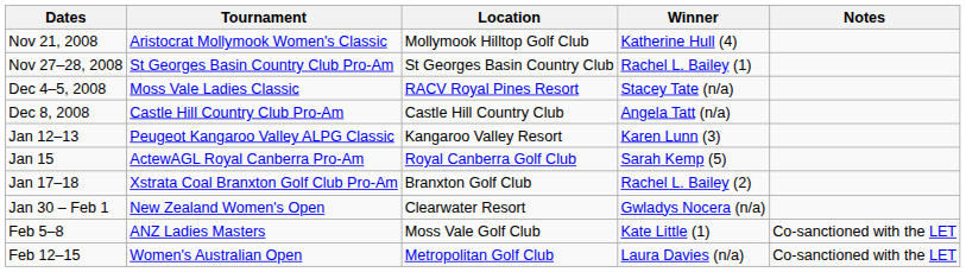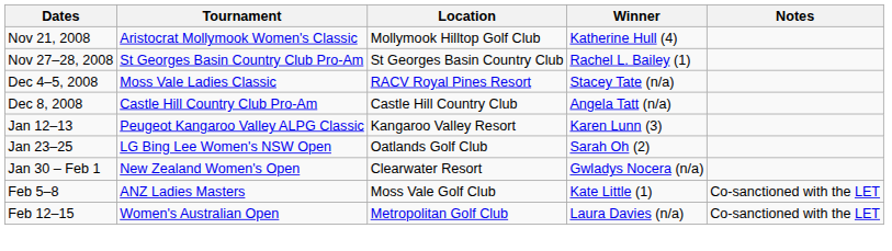 <table class="wikitable sortable" style="font-size:95%">
 <tr>
 <th>Dates</th>
 <th>Tournament</th>
 <th>Location</th>
 <th>Winner</th>
 <th>Notes</th>
 </tr>
 <tr>
 <td>Nov 21, 2008</td>
 <td><a href='#'>Aristocrat Mollymook Women's Classic</a></td>
 <td>Mollymook Hilltop Golf Club</td>
 <td> <a href='#'>Katherine Hull</a> (4)</td>
 <td></td>
 </tr>
 <tr>
 <td>Nov 27–28, 2008</td>
 <td><a href='#'>St Georges Basin Country Club Pro-Am</a></td>
 <td>St Georges Basin Country Club</td>
 <td> <a href='#'>Rachel L. Bailey</a> (1)</td>
 <td></td>
 </tr>
 <tr>
 <td>Dec 4–5, 2008</td>
 <td><a href='#'>Moss Vale Ladies Classic</a></td>
 <td><a href='#'>RACV Royal Pines Resort</a></td>
 <td> <a href='#'>Stacey Tate</a> (n/a)</td>
 <td></td>
 </tr>
 <tr>
 <td>Dec 8, 2008</td>
 <td><a href='#'>Castle Hill Country Club Pro-Am</a></td>
 <td>Castle Hill Country Club</td>
 <td> <a href='#'>Angela Tatt</a> (n/a)</td>
 <td></td>
 </tr>
 <tr>
 <td>Jan 12–13</td>
 <td><a href='#'>Peugeot Kangaroo Valley ALPG Classic</a></td>
 <td>Kangaroo Valley Resort</td>
 <td> <a href='#'>Karen Lunn</a> (3)</td>
 <td></td>
 </tr>
 <tr>
-<td>Jan 15</td>
-<td><a href='#'>ActewAGL Royal Canberra Pro-Am</a></td>
-<td><a href='#'>Royal Canberra Golf Club</a></td>
-<td> <a href='#'>Sarah Kemp</a> (5)</td>
-<td></td>
-</tr>
-<tr>
-<td>Jan 17–18</td>
-<td><a href='#'>Xstrata Coal Branxton Golf Club Pro-Am</a></td>
-<td>Branxton Golf Club</td>
-<td> <a href='#'>Rachel L. Bailey</a> (2)</td>
+<td>Jan 23–25</td>
+<td><a href='#'>LG Bing Lee Women's NSW Open</a></td>
+<td>Oatlands Golf Club</td>
+<td> <a href='#'>Sarah Oh</a> (2)</td>
 <td></td>
 </tr>
 <tr>
 <td>Jan 30 – Feb 1</td>
 <td><a href='#'>New Zealand Women's Open</a></td>
 <td>Clearwater Resort</td>
 <td> <a href='#'>Gwladys Nocera</a> (n/a)</td>
 <td></td>
 </tr>
 <tr>
 <td>Feb 5–8</td>
 <td><a href='#'>ANZ Ladies Masters</a></td>
 <td>Moss Vale Golf Club</td>
 <td> <a href='#'>Kate Little</a> (1)</td>
 <td>Co-sanctioned with the <a href='#'>LET</a></td>
 </tr>
 <tr>
 <td>Feb 12–15</td>
 <td><a href='#'>Women's Australian Open</a></td>
 <td><a href='#'>Metropolitan Golf Club</a></td>
 <td> <a href='#'>Laura Davies</a> (n/a)</td>
 <td>Co-sanctioned with the <a href='#'>LET</a></td>
 </tr>
 </table>
